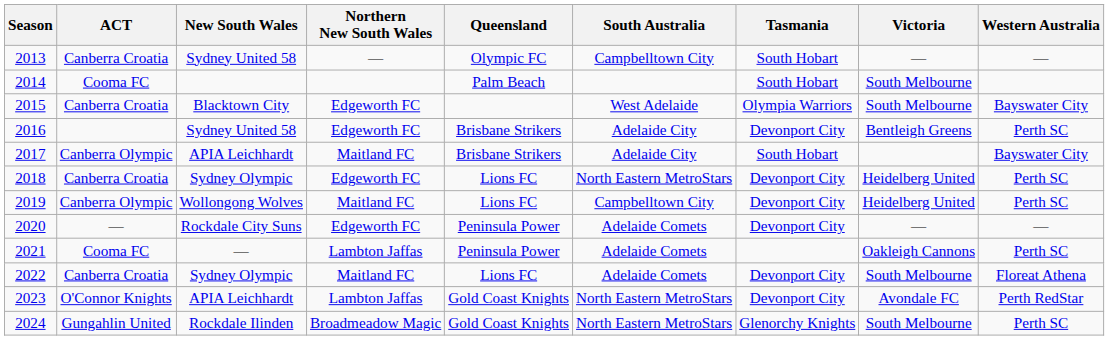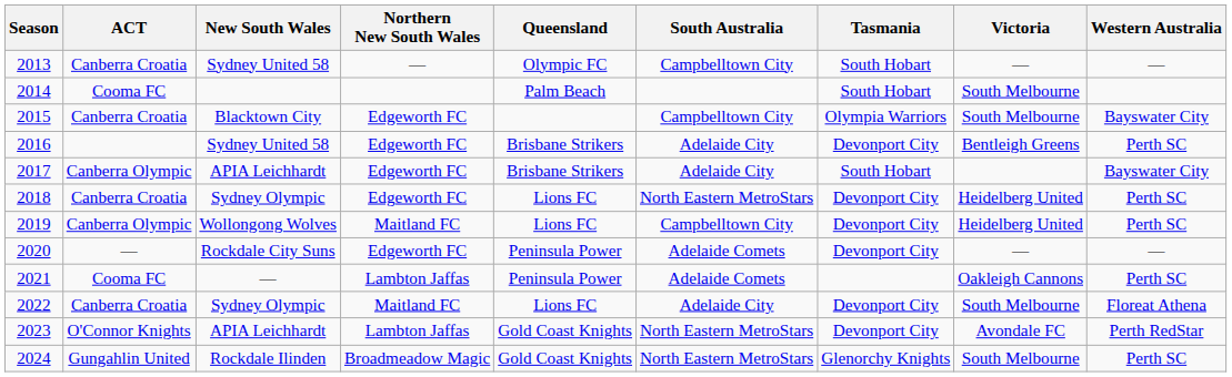 <table class="wikitable" style="text-align:center">
 <tr>
 <th>Season</th>
 <th>ACT</th>
 <th>New South Wales</th>
 <th>Northern<br>New South Wales</th>
 <th>Queensland</th>
 <th>South Australia</th>
 <th>Tasmania</th>
 <th>Victoria</th>
 <th>Western Australia</th>
 </tr>
 <tr>
 <td><a href='#'>2013</a></td>
 <td><a href='#'>Canberra Croatia</a></td>
 <td><a href='#'>Sydney United 58</a></td>
 <td>—</td>
 <td><a href='#'>Olympic FC</a></td>
 <td><a href='#'>Campbelltown City</a></td>
 <td><a href='#'>South Hobart</a></td>
 <td>—</td>
 <td>—</td>
 </tr>
 <tr>
 <td><a href='#'>2014</a></td>
 <td><a href='#'>Cooma FC</a></td>
 <td></td>
 <td></td>
 <td><a href='#'>Palm Beach</a></td>
 <td></td>
 <td><a href='#'>South Hobart</a></td>
 <td><a href='#'>South Melbourne</a></td>
 <td></td>
 </tr>
 <tr>
 <td><a href='#'>2015</a></td>
 <td><a href='#'>Canberra Croatia</a></td>
 <td><a href='#'>Blacktown City</a></td>
 <td><a href='#'>Edgeworth FC</a></td>
 <td></td>
-<td><a href='#'>West Adelaide</a></td>
+<td><a href='#'>Campbelltown City</a></td>
 <td><a href='#'>Olympia Warriors</a></td>
 <td><a href='#'>South Melbourne</a></td>
 <td><a href='#'>Bayswater City</a></td>
 </tr>
 <tr>
 <td><a href='#'>2016</a></td>
 <td></td>
 <td><a href='#'>Sydney United 58</a></td>
 <td><a href='#'>Edgeworth FC</a></td>
 <td><a href='#'>Brisbane Strikers</a></td>
 <td><a href='#'>Adelaide City</a></td>
 <td><a href='#'>Devonport City</a></td>
 <td><a href='#'>Bentleigh Greens</a></td>
 <td><a href='#'>Perth SC</a></td>
 </tr>
 <tr>
 <td><a href='#'>2017</a></td>
 <td><a href='#'>Canberra Olympic</a></td>
 <td><a href='#'>APIA Leichhardt</a></td>
-<td><a href='#'>Maitland FC</a></td>
+<td><a href='#'>Edgeworth FC</a></td>
 <td><a href='#'>Brisbane Strikers</a></td>
 <td><a href='#'>Adelaide City</a></td>
 <td><a href='#'>South Hobart</a></td>
 <td></td>
 <td><a href='#'>Bayswater City</a></td>
 </tr>
 <tr>
 <td><a href='#'>2018</a></td>
 <td><a href='#'>Canberra Croatia</a></td>
 <td><a href='#'>Sydney Olympic</a></td>
 <td><a href='#'>Edgeworth FC</a></td>
 <td><a href='#'>Lions FC</a></td>
 <td><a href='#'>North Eastern MetroStars</a></td>
 <td><a href='#'>Devonport City</a></td>
 <td><a href='#'>Heidelberg United</a></td>
 <td><a href='#'>Perth SC</a></td>
 </tr>
 <tr>
 <td><a href='#'>2019</a></td>
 <td><a href='#'>Canberra Olympic</a></td>
 <td><a href='#'>Wollongong Wolves</a></td>
 <td><a href='#'>Maitland FC</a></td>
 <td><a href='#'>Lions FC</a></td>
 <td><a href='#'>Campbelltown City</a></td>
 <td><a href='#'>Devonport City</a></td>
 <td><a href='#'>Heidelberg United</a></td>
 <td><a href='#'>Perth SC</a></td>
 </tr>
 <tr>
 <td><a href='#'>2020</a></td>
 <td>—</td>
 <td><a href='#'>Rockdale City Suns</a></td>
 <td><a href='#'>Edgeworth FC</a></td>
 <td><a href='#'>Peninsula Power</a></td>
 <td><a href='#'>Adelaide Comets</a></td>
 <td><a href='#'>Devonport City</a></td>
 <td>—</td>
 <td>—</td>
 </tr>
 <tr>
 <td><a href='#'>2021</a></td>
 <td><a href='#'>Cooma FC</a></td>
 <td>—</td>
 <td><a href='#'>Lambton Jaffas</a></td>
 <td><a href='#'>Peninsula Power</a></td>
 <td><a href='#'>Adelaide Comets</a></td>
 <td></td>
 <td><a href='#'>Oakleigh Cannons</a></td>
 <td><a href='#'>Perth SC</a></td>
 </tr>
 <tr>
 <td><a href='#'>2022</a></td>
 <td><a href='#'>Canberra Croatia</a></td>
 <td><a href='#'>Sydney Olympic</a></td>
 <td><a href='#'>Maitland FC</a></td>
 <td><a href='#'>Lions FC</a></td>
-<td><a href='#'>Adelaide Comets</a></td>
+<td><a href='#'>Adelaide City</a></td>
 <td><a href='#'>Devonport City</a></td>
 <td><a href='#'>South Melbourne</a></td>
 <td><a href='#'>Floreat Athena</a></td>
 </tr>
 <tr>
 <td><a href='#'>2023</a></td>
 <td><a href='#'>O'Connor Knights</a></td>
 <td><a href='#'>APIA Leichhardt</a></td>
 <td><a href='#'>Lambton Jaffas</a></td>
 <td><a href='#'>Gold Coast Knights</a></td>
 <td><a href='#'>North Eastern MetroStars</a></td>
 <td><a href='#'>Devonport City</a></td>
 <td><a href='#'>Avondale FC</a></td>
 <td><a href='#'>Perth RedStar</a></td>
 </tr>
 <tr>
 <td><a href='#'>2024</a></td>
 <td><a href='#'>Gungahlin United</a></td>
 <td><a href='#'>Rockdale Ilinden</a></td>
 <td><a href='#'>Broadmeadow Magic</a></td>
 <td><a href='#'>Gold Coast Knights</a></td>
 <td><a href='#'>North Eastern MetroStars</a></td>
 <td><a href='#'>Glenorchy Knights</a></td>
 <td><a href='#'>South Melbourne</a></td>
 <td><a href='#'>Perth SC</a></td>
 </tr>
 </table>
